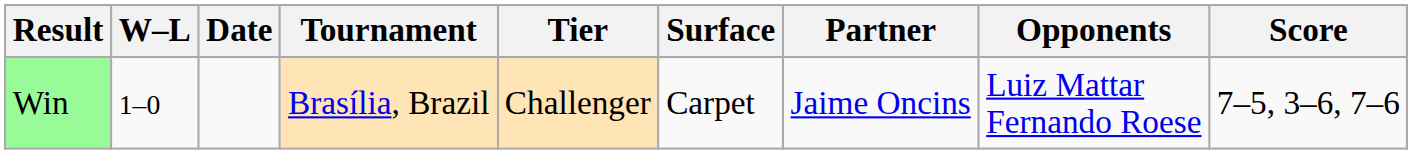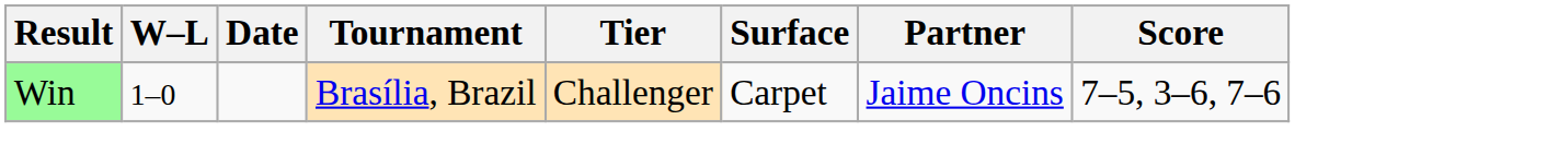 <table class="sortable wikitable">
 <tr>
 <th>Result</th>
 <th class="unsortable">W–L</th>
 <th>Date</th>
 <th>Tournament</th>
 <th>Tier</th>
 <th>Surface</th>
 <th>Partner</th>
-<th>Opponents</th>
 <th class="unsortable">Score</th>
 </tr>
 <tr>
 <td bgcolor=98FB98>Win</td>
 <td><small>1–0</small></td>
 <td></td>
 <td style="background:moccasin;"><a href='#'>Brasília</a>, Brazil</td>
 <td style="background:moccasin;">Challenger</td>
 <td>Carpet</td>
 <td> <a href='#'>Jaime Oncins</a></td>
-<td> <a href='#'>Luiz Mattar</a> <br>  <a href='#'>Fernando Roese</a></td>
 <td>7–5, 3–6, 7–6</td>
 </tr>
 </table>
